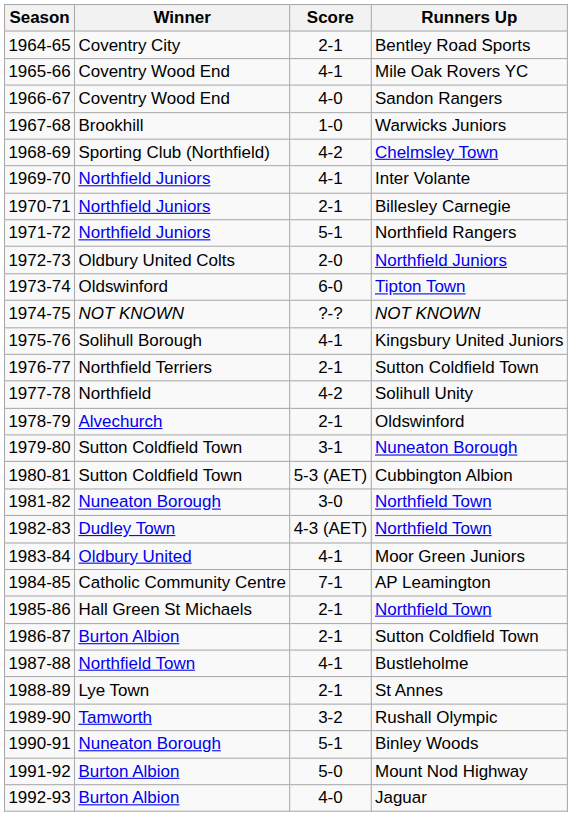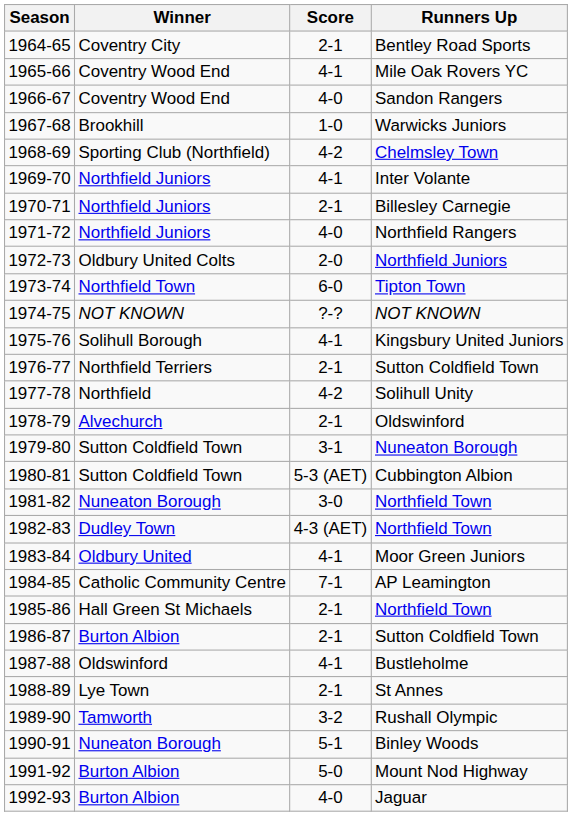 <table class="wikitable sortable">
 <tr>
 <th><strong>Season</strong></th>
 <th><strong>Winner</strong></th>
 <th><strong>Score</strong></th>
 <th><strong>Runners Up</strong></th>
 </tr>
 <tr>
 <td>1964-65</td>
 <td>Coventry City</td>
 <td align=center>2-1</td>
 <td>Bentley Road Sports</td>
 </tr>
 <tr>
 <td>1965-66</td>
 <td>Coventry Wood End</td>
 <td align=center>4-1</td>
 <td>Mile Oak Rovers YC</td>
 </tr>
 <tr>
 <td>1966-67</td>
 <td>Coventry Wood End</td>
 <td align=center>4-0</td>
 <td>Sandon Rangers</td>
 </tr>
 <tr>
 <td>1967-68</td>
 <td>Brookhill</td>
 <td align=center>1-0</td>
 <td>Warwicks Juniors</td>
 </tr>
 <tr>
 <td>1968-69</td>
 <td>Sporting Club (Northfield)</td>
 <td align=center>4-2</td>
 <td><a href='#'>Chelmsley Town</a></td>
 </tr>
 <tr>
 <td>1969-70</td>
 <td><a href='#'>Northfield Juniors</a></td>
 <td align=center>4-1</td>
 <td>Inter Volante</td>
 </tr>
 <tr>
 <td>1970-71</td>
 <td><a href='#'>Northfield Juniors</a></td>
 <td align=center>2-1</td>
 <td>Billesley Carnegie</td>
 </tr>
 <tr>
 <td>1971-72</td>
 <td><a href='#'>Northfield Juniors</a></td>
-<td align=center>5-1</td>
+<td align=center>4-0</td>
 <td>Northfield Rangers</td>
 </tr>
 <tr>
 <td>1972-73</td>
 <td>Oldbury United Colts</td>
 <td align=center>2-0</td>
 <td><a href='#'>Northfield Juniors</a></td>
 </tr>
 <tr>
 <td>1973-74</td>
-<td>Oldswinford</td>
+<td><a href='#'>Northfield Town</a></td>
 <td align=center>6-0</td>
 <td><a href='#'>Tipton Town</a></td>
 </tr>
 <tr>
 <td>1974-75</td>
 <td><em>NOT KNOWN</em></td>
 <td align=center>?-?</td>
 <td><em>NOT KNOWN</em></td>
 </tr>
 <tr>
 <td>1975-76</td>
 <td>Solihull Borough</td>
 <td align=center>4-1</td>
 <td>Kingsbury United Juniors</td>
 </tr>
 <tr>
 <td>1976-77</td>
 <td>Northfield Terriers</td>
 <td align=center>2-1</td>
 <td>Sutton Coldfield Town</td>
 </tr>
 <tr>
 <td>1977-78</td>
 <td>Northfield</td>
 <td align=center>4-2</td>
 <td>Solihull Unity</td>
 </tr>
 <tr>
 <td>1978-79</td>
 <td><a href='#'>Alvechurch</a></td>
 <td align=center>2-1</td>
 <td>Oldswinford</td>
 </tr>
 <tr>
 <td>1979-80</td>
 <td>Sutton Coldfield Town</td>
 <td align=center>3-1</td>
 <td><a href='#'>Nuneaton Borough</a></td>
 </tr>
 <tr>
 <td>1980-81</td>
 <td>Sutton Coldfield Town</td>
 <td align=center>5-3 (AET)</td>
 <td>Cubbington Albion</td>
 </tr>
 <tr>
 <td>1981-82</td>
 <td><a href='#'>Nuneaton Borough</a></td>
 <td align=center>3-0</td>
 <td><a href='#'>Northfield Town</a></td>
 </tr>
 <tr>
 <td>1982-83</td>
 <td><a href='#'>Dudley Town</a></td>
 <td align=center>4-3 (AET)</td>
 <td><a href='#'>Northfield Town</a></td>
 </tr>
 <tr>
 <td>1983-84</td>
 <td><a href='#'>Oldbury United</a></td>
 <td align=center>4-1</td>
 <td>Moor Green Juniors</td>
 </tr>
 <tr>
 <td>1984-85</td>
 <td>Catholic Community Centre</td>
 <td align=center>7-1</td>
 <td>AP Leamington</td>
 </tr>
 <tr>
 <td>1985-86</td>
 <td>Hall Green St Michaels</td>
 <td align=center>2-1</td>
 <td><a href='#'>Northfield Town</a></td>
 </tr>
 <tr>
 <td>1986-87</td>
 <td><a href='#'>Burton Albion</a></td>
 <td align=center>2-1</td>
 <td>Sutton Coldfield Town</td>
 </tr>
 <tr>
 <td>1987-88</td>
-<td><a href='#'>Northfield Town</a></td>
+<td>Oldswinford</td>
 <td align=center>4-1</td>
 <td>Bustleholme</td>
 </tr>
 <tr>
 <td>1988-89</td>
 <td>Lye Town</td>
 <td align=center>2-1</td>
 <td>St Annes</td>
 </tr>
 <tr>
 <td>1989-90</td>
 <td><a href='#'>Tamworth</a></td>
 <td align=center>3-2</td>
 <td>Rushall Olympic</td>
 </tr>
 <tr>
 <td>1990-91</td>
 <td><a href='#'>Nuneaton Borough</a></td>
 <td align=center>5-1</td>
 <td>Binley Woods</td>
 </tr>
 <tr>
 <td>1991-92</td>
 <td><a href='#'>Burton Albion</a></td>
 <td align=center>5-0</td>
 <td>Mount Nod Highway</td>
 </tr>
 <tr>
 <td>1992-93</td>
 <td><a href='#'>Burton Albion</a></td>
 <td align=center>4-0</td>
 <td>Jaguar</td>
 </tr>
 </table>
